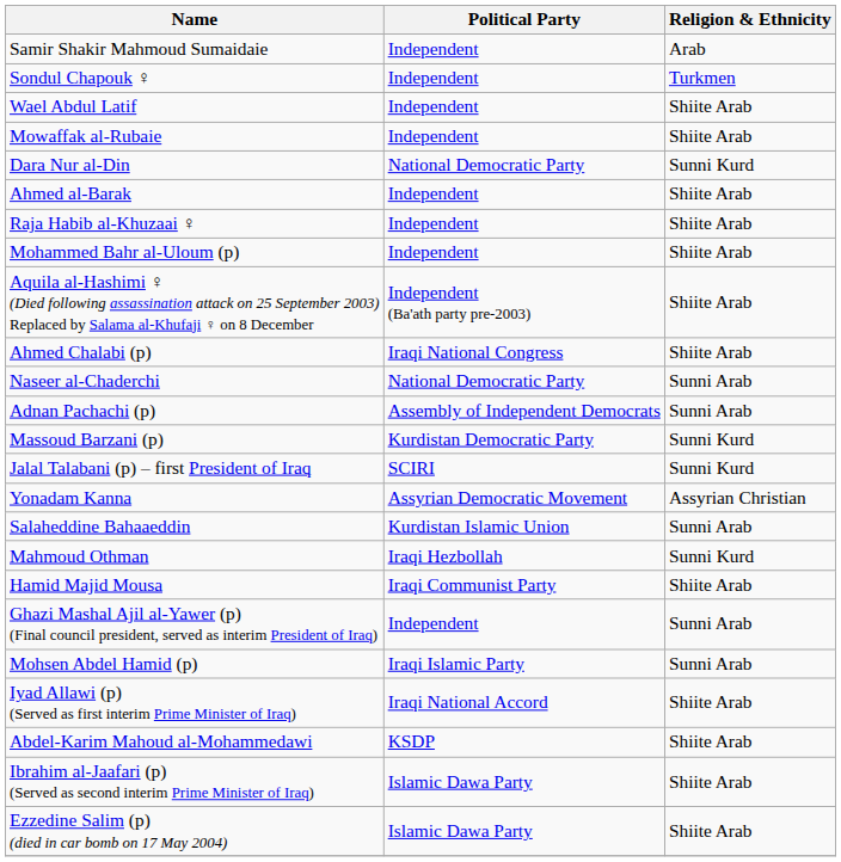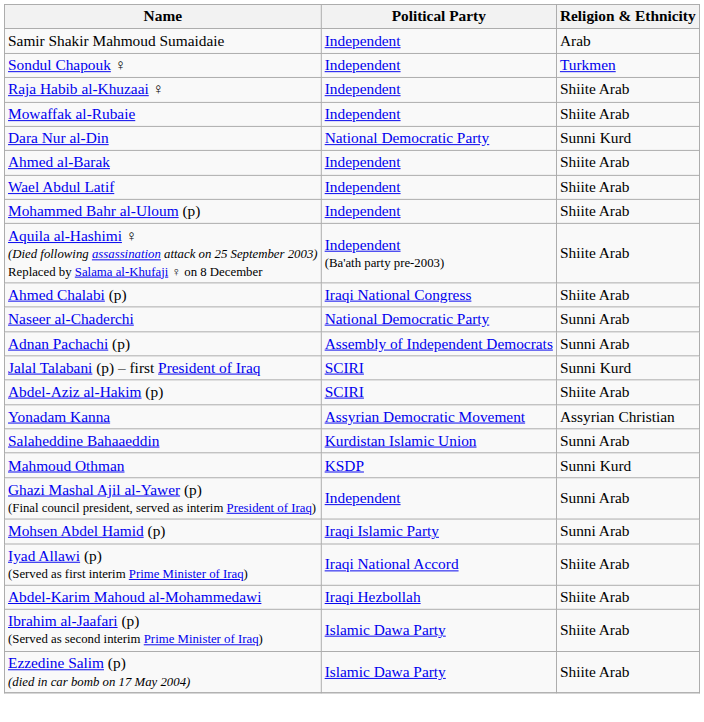 <table class="wikitable sortable">
 <tr ->
 <th>Name</th>
 <th>Political Party</th>
 <th>Religion & Ethnicity</th>
 </tr>
 <tr ->
 <td>Samir Shakir Mahmoud Sumaidaie</td>
 <td><a href='#'>Independent</a></td>
 <td>Arab</td>
 </tr>
 <tr ->
 <td><a href='#'>Sondul Chapouk</a> ♀</td>
 <td><a href='#'>Independent</a></td>
 <td><a href='#'>Turkmen</a></td>
 </tr>
 <tr ->
-<td><a href='#'>Wael Abdul Latif</a></td>
+<td><a href='#'>Raja Habib al-Khuzaai</a> ♀</td>
 <td><a href='#'>Independent</a></td>
 <td>Shiite Arab</td>
 </tr>
 <tr ->
 <td><a href='#'>Mowaffak al-Rubaie</a></td>
 <td><a href='#'>Independent</a></td>
 <td>Shiite Arab</td>
 </tr>
 <tr ->
 <td><a href='#'>Dara Nur al-Din</a></td>
 <td><a href='#'>National Democratic Party</a></td>
 <td>Sunni Kurd</td>
 </tr>
 <tr ->
 <td><a href='#'>Ahmed al-Barak</a></td>
 <td><a href='#'>Independent</a></td>
 <td>Shiite Arab</td>
 </tr>
 <tr ->
-<td><a href='#'>Raja Habib al-Khuzaai</a> ♀</td>
+<td><a href='#'>Wael Abdul Latif</a></td>
 <td><a href='#'>Independent</a></td>
 <td>Shiite Arab</td>
 </tr>
 <tr ->
 <td><a href='#'>Mohammed Bahr al-Uloum</a> (p)</td>
 <td><a href='#'>Independent</a></td>
 <td>Shiite Arab</td>
 </tr>
 <tr ->
 <td><a href='#'>Aquila al-Hashimi</a> ♀<br><small><em>(Died following <a href='#'>assassination</a> attack on 25 September 2003)</em><br>Replaced by <a href='#'>Salama al-Khufaji</a> ♀ on 8 December</small></td>
 <td><a href='#'>Independent</a><br><small>(Ba'ath party pre-2003)</small></td>
 <td>Shiite Arab</td>
 </tr>
 <tr ->
 <td><a href='#'>Ahmed Chalabi</a> (p)</td>
 <td><a href='#'>Iraqi National Congress</a></td>
 <td>Shiite Arab</td>
 </tr>
 <tr ->
 <td><a href='#'>Naseer al-Chaderchi</a></td>
 <td><a href='#'>National Democratic Party</a></td>
 <td>Sunni Arab</td>
 </tr>
 <tr ->
 <td><a href='#'>Adnan Pachachi</a> (p)</td>
 <td><a href='#'>Assembly of Independent Democrats</a></td>
 <td>Sunni Arab</td>
 </tr>
 <tr ->
-<td><a href='#'>Massoud Barzani</a> (p)</td>
-<td><a href='#'>Kurdistan Democratic Party</a></td>
+<td><a href='#'>Jalal Talabani</a> (p) – first <a href='#'>President of Iraq</a></td>
+<td><a href='#'>SCIRI</a></td>
 <td>Sunni Kurd</td>
 </tr>
 <tr ->
-<td><a href='#'>Jalal Talabani</a> (p) – first <a href='#'>President of Iraq</a></td>
+<td><a href='#'>Abdel-Aziz al-Hakim</a> (p)</td>
 <td><a href='#'>SCIRI</a></td>
-<td>Sunni Kurd</td>
+<td>Shiite Arab</td>
 </tr>
 <tr ->
 <td><a href='#'>Yonadam Kanna</a></td>
 <td><a href='#'>Assyrian Democratic Movement</a></td>
 <td>Assyrian Christian</td>
 </tr>
 <tr ->
 <td><a href='#'>Salaheddine Bahaaeddin</a></td>
 <td><a href='#'>Kurdistan Islamic Union</a></td>
 <td>Sunni Arab</td>
 </tr>
 <tr ->
 <td><a href='#'>Mahmoud Othman</a></td>
-<td><a href='#'>Iraqi Hezbollah</a></td>
+<td><a href='#'>KSDP</a></td>
 <td>Sunni Kurd</td>
-</tr>
-<tr ->
-<td><a href='#'>Hamid Majid Mousa</a></td>
-<td><a href='#'>Iraqi Communist Party</a></td>
-<td>Shiite Arab</td>
 </tr>
 <tr ->
 <td><a href='#'>Ghazi Mashal Ajil al-Yawer</a> (p)<br><small>(Final council president, served as interim <a href='#'>President of Iraq</a>)</small></td>
 <td><a href='#'>Independent</a></td>
 <td>Sunni Arab</td>
 </tr>
 <tr ->
 <td><a href='#'>Mohsen Abdel Hamid</a> (p)</td>
 <td><a href='#'>Iraqi Islamic Party</a></td>
 <td>Sunni Arab</td>
 </tr>
 <tr ->
 <td><a href='#'>Iyad Allawi</a> (p)<br><small>(Served as first interim <a href='#'>Prime Minister of Iraq</a>)</small></td>
 <td><a href='#'>Iraqi National Accord</a></td>
 <td>Shiite Arab</td>
 </tr>
 <tr ->
 <td><a href='#'>Abdel-Karim Mahoud al-Mohammedawi</a></td>
-<td><a href='#'>KSDP</a></td>
+<td><a href='#'>Iraqi Hezbollah</a></td>
 <td>Shiite Arab</td>
 </tr>
 <tr ->
 <td><a href='#'>Ibrahim al-Jaafari</a> (p)<br><small>(Served as second interim <a href='#'>Prime Minister of Iraq</a>)</small></td>
 <td><a href='#'>Islamic Dawa Party</a></td>
 <td>Shiite Arab</td>
 </tr>
 <tr ->
 <td><a href='#'>Ezzedine Salim</a> (p)<br><small><em>(died in car bomb on 17 May 2004)</em></small></td>
 <td><a href='#'>Islamic Dawa Party</a></td>
 <td>Shiite Arab</td>
 </tr>
 <tr ->
 </tr>
 </table>
